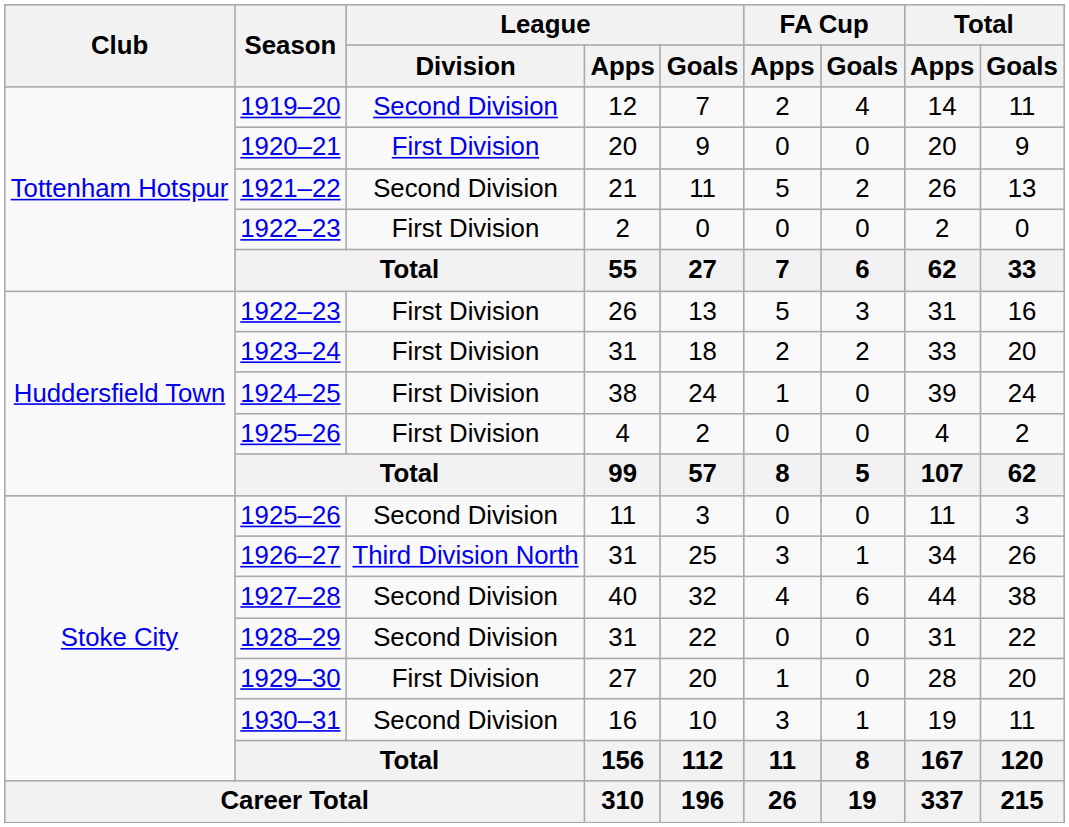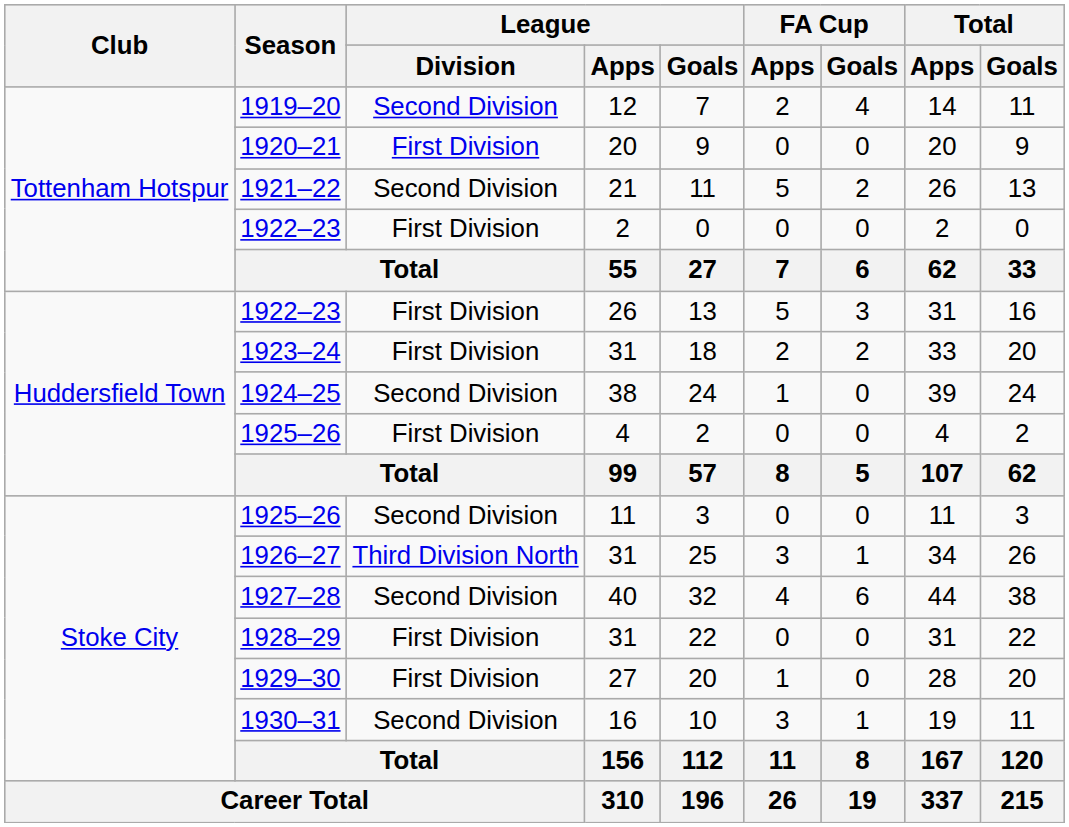 <table class="wikitable" style="text-align: center;">
 <tr>
 <th rowspan="2">Club</th>
 <th rowspan="2">Season</th>
 <th colspan="3">League</th>
 <th colspan="2">FA Cup</th>
 <th colspan="2">Total</th>
 </tr>
 <tr>
 <th>Division</th>
 <th>Apps</th>
 <th>Goals</th>
 <th>Apps</th>
 <th>Goals</th>
 <th>Apps</th>
 <th>Goals</th>
 </tr>
 <tr>
 <td rowspan="5"><a href='#'>Tottenham Hotspur</a></td>
 <td><a href='#'>1919–20</a></td>
 <td><a href='#'>Second Division</a></td>
 <td>12</td>
 <td>7</td>
 <td>2</td>
 <td>4</td>
 <td>14</td>
 <td>11</td>
 </tr>
 <tr>
 <td><a href='#'>1920–21</a></td>
 <td><a href='#'>First Division</a></td>
 <td>20</td>
 <td>9</td>
 <td>0</td>
 <td>0</td>
 <td>20</td>
 <td>9</td>
 </tr>
 <tr>
 <td><a href='#'>1921–22</a></td>
 <td>Second Division</td>
 <td>21</td>
 <td>11</td>
 <td>5</td>
 <td>2</td>
 <td>26</td>
 <td>13</td>
 </tr>
 <tr>
 <td><a href='#'>1922–23</a></td>
 <td>First Division</td>
 <td>2</td>
 <td>0</td>
 <td>0</td>
 <td>0</td>
 <td>2</td>
 <td>0</td>
 </tr>
 <tr>
 <th colspan="2">Total</th>
 <th>55</th>
 <th>27</th>
 <th>7</th>
 <th>6</th>
 <th>62</th>
 <th>33</th>
 </tr>
 <tr>
 <td rowspan="5"><a href='#'>Huddersfield Town</a></td>
 <td><a href='#'>1922–23</a></td>
 <td>First Division</td>
 <td>26</td>
 <td>13</td>
 <td>5</td>
 <td>3</td>
 <td>31</td>
 <td>16</td>
 </tr>
 <tr>
 <td><a href='#'>1923–24</a></td>
 <td>First Division</td>
 <td>31</td>
 <td>18</td>
 <td>2</td>
 <td>2</td>
 <td>33</td>
 <td>20</td>
 </tr>
 <tr>
 <td><a href='#'>1924–25</a></td>
-<td>First Division</td>
+<td>Second Division</td>
 <td>38</td>
 <td>24</td>
 <td>1</td>
 <td>0</td>
 <td>39</td>
 <td>24</td>
 </tr>
 <tr>
 <td><a href='#'>1925–26</a></td>
 <td>First Division</td>
 <td>4</td>
 <td>2</td>
 <td>0</td>
 <td>0</td>
 <td>4</td>
 <td>2</td>
 </tr>
 <tr>
 <th colspan="2">Total</th>
 <th>99</th>
 <th>57</th>
 <th>8</th>
 <th>5</th>
 <th>107</th>
 <th>62</th>
 </tr>
 <tr>
 <td rowspan="7"><a href='#'>Stoke City</a></td>
 <td><a href='#'>1925–26</a></td>
 <td>Second Division</td>
 <td>11</td>
 <td>3</td>
 <td>0</td>
 <td>0</td>
 <td>11</td>
 <td>3</td>
 </tr>
 <tr>
 <td><a href='#'>1926–27</a></td>
 <td><a href='#'>Third Division North</a></td>
 <td>31</td>
 <td>25</td>
 <td>3</td>
 <td>1</td>
 <td>34</td>
 <td>26</td>
 </tr>
 <tr>
 <td><a href='#'>1927–28</a></td>
 <td>Second Division</td>
 <td>40</td>
 <td>32</td>
 <td>4</td>
 <td>6</td>
 <td>44</td>
 <td>38</td>
 </tr>
 <tr>
 <td><a href='#'>1928–29</a></td>
-<td>Second Division</td>
+<td>First Division</td>
 <td>31</td>
 <td>22</td>
 <td>0</td>
 <td>0</td>
 <td>31</td>
 <td>22</td>
 </tr>
 <tr>
 <td><a href='#'>1929–30</a></td>
 <td>First Division</td>
 <td>27</td>
 <td>20</td>
 <td>1</td>
 <td>0</td>
 <td>28</td>
 <td>20</td>
 </tr>
 <tr>
 <td><a href='#'>1930–31</a></td>
 <td>Second Division</td>
 <td>16</td>
 <td>10</td>
 <td>3</td>
 <td>1</td>
 <td>19</td>
 <td>11</td>
 </tr>
 <tr>
 <th colspan="2">Total</th>
 <th>156</th>
 <th>112</th>
 <th>11</th>
 <th>8</th>
 <th>167</th>
 <th>120</th>
 </tr>
 <tr>
 <th colspan="3">Career Total</th>
 <th>310</th>
 <th>196</th>
 <th>26</th>
 <th>19</th>
 <th>337</th>
 <th>215</th>
 </tr>
 </table>
